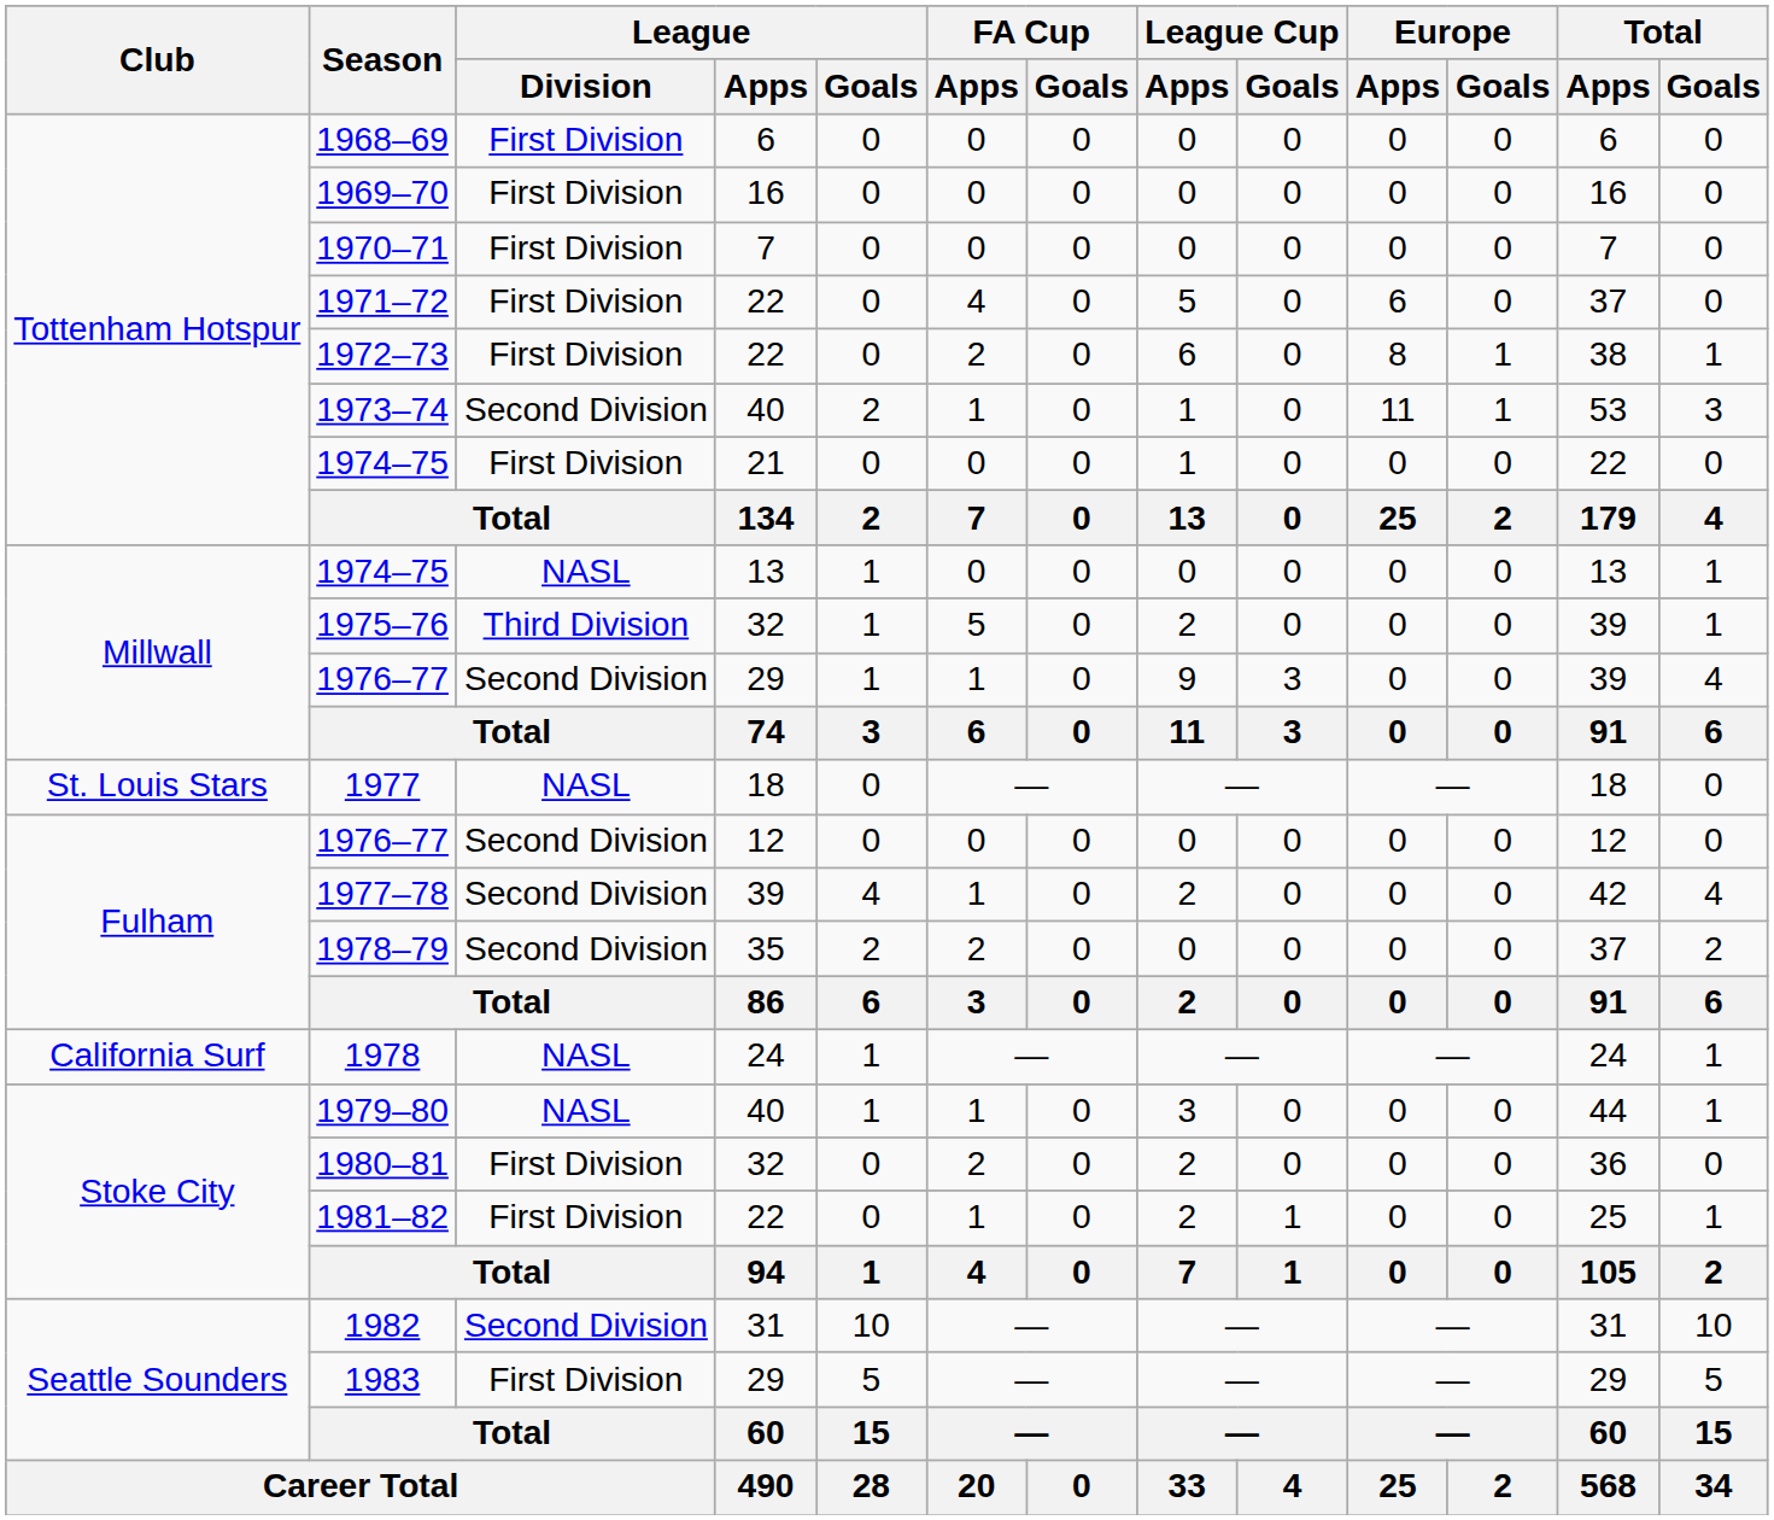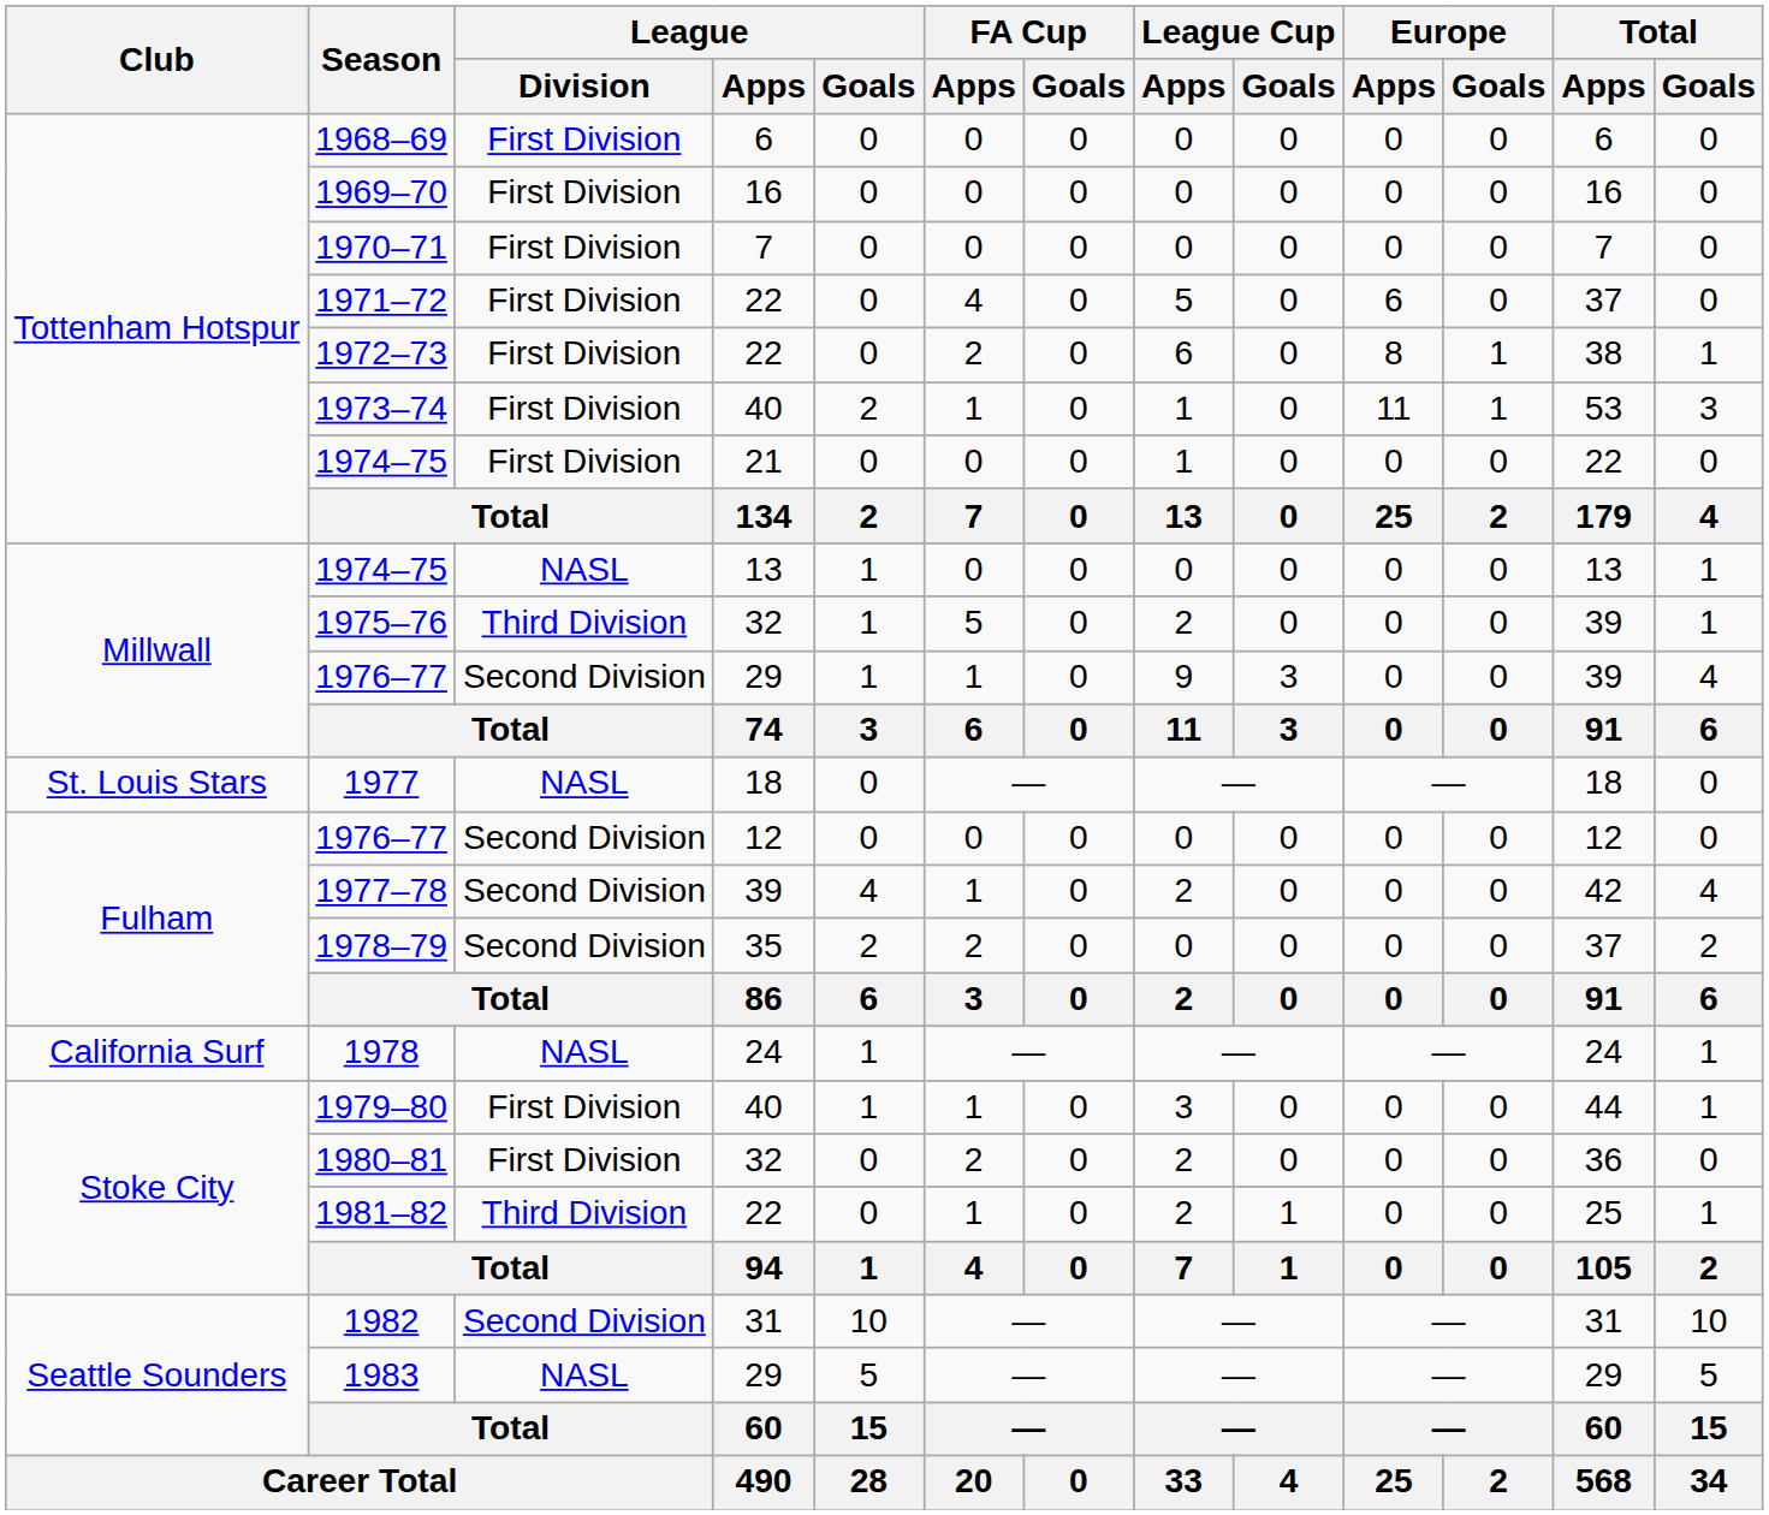 <table class="wikitable" style="text-align: center;">
 <tr>
 <th rowspan="2">Club</th>
 <th rowspan="2">Season</th>
 <th colspan="3">League</th>
 <th colspan="2">FA Cup</th>
 <th colspan="2">League Cup</th>
 <th colspan="2">Europe</th>
 <th colspan="2">Total</th>
 </tr>
 <tr>
 <th>Division</th>
 <th>Apps</th>
 <th>Goals</th>
 <th>Apps</th>
 <th>Goals</th>
 <th>Apps</th>
 <th>Goals</th>
 <th>Apps</th>
 <th>Goals</th>
 <th>Apps</th>
 <th>Goals</th>
 </tr>
 <tr>
 <td rowspan="8"><a href='#'>Tottenham Hotspur</a></td>
 <td><a href='#'>1968–69</a></td>
 <td><a href='#'>First Division</a></td>
 <td>6</td>
 <td>0</td>
 <td>0</td>
 <td>0</td>
 <td>0</td>
 <td>0</td>
 <td>0</td>
 <td>0</td>
 <td>6</td>
 <td>0</td>
 </tr>
 <tr>
 <td><a href='#'>1969–70</a></td>
 <td>First Division</td>
 <td>16</td>
 <td>0</td>
 <td>0</td>
 <td>0</td>
 <td>0</td>
 <td>0</td>
 <td>0</td>
 <td>0</td>
 <td>16</td>
 <td>0</td>
 </tr>
 <tr>
 <td><a href='#'>1970–71</a></td>
 <td>First Division</td>
 <td>7</td>
 <td>0</td>
 <td>0</td>
 <td>0</td>
 <td>0</td>
 <td>0</td>
 <td>0</td>
 <td>0</td>
 <td>7</td>
 <td>0</td>
 </tr>
 <tr>
 <td><a href='#'>1971–72</a></td>
 <td>First Division</td>
 <td>22</td>
 <td>0</td>
 <td>4</td>
 <td>0</td>
 <td>5</td>
 <td>0</td>
 <td>6</td>
 <td>0</td>
 <td>37</td>
 <td>0</td>
 </tr>
 <tr>
 <td><a href='#'>1972–73</a></td>
 <td>First Division</td>
 <td>22</td>
 <td>0</td>
 <td>2</td>
 <td>0</td>
 <td>6</td>
 <td>0</td>
 <td>8</td>
 <td>1</td>
 <td>38</td>
 <td>1</td>
 </tr>
 <tr>
 <td><a href='#'>1973–74</a></td>
-<td>Second Division</td>
+<td>First Division</td>
 <td>40</td>
 <td>2</td>
 <td>1</td>
 <td>0</td>
 <td>1</td>
 <td>0</td>
 <td>11</td>
 <td>1</td>
 <td>53</td>
 <td>3</td>
 </tr>
 <tr>
 <td><a href='#'>1974–75</a></td>
 <td>First Division</td>
 <td>21</td>
 <td>0</td>
 <td>0</td>
 <td>0</td>
 <td>1</td>
 <td>0</td>
 <td>0</td>
 <td>0</td>
 <td>22</td>
 <td>0</td>
 </tr>
 <tr>
 <th colspan="2">Total</th>
 <th>134</th>
 <th>2</th>
 <th>7</th>
 <th>0</th>
 <th>13</th>
 <th>0</th>
 <th>25</th>
 <th>2</th>
 <th>179</th>
 <th>4</th>
 </tr>
 <tr>
 <td rowspan="4"><a href='#'>Millwall</a></td>
 <td><a href='#'>1974–75</a></td>
 <td><a href='#'>NASL</a></td>
 <td>13</td>
 <td>1</td>
 <td>0</td>
 <td>0</td>
 <td>0</td>
 <td>0</td>
 <td>0</td>
 <td>0</td>
 <td>13</td>
 <td>1</td>
 </tr>
 <tr>
 <td><a href='#'>1975–76</a></td>
 <td><a href='#'>Third Division</a></td>
 <td>32</td>
 <td>1</td>
 <td>5</td>
 <td>0</td>
 <td>2</td>
 <td>0</td>
 <td>0</td>
 <td>0</td>
 <td>39</td>
 <td>1</td>
 </tr>
 <tr>
 <td><a href='#'>1976–77</a></td>
 <td>Second Division</td>
 <td>29</td>
 <td>1</td>
 <td>1</td>
 <td>0</td>
 <td>9</td>
 <td>3</td>
 <td>0</td>
 <td>0</td>
 <td>39</td>
 <td>4</td>
 </tr>
 <tr>
 <th colspan="2">Total</th>
 <th>74</th>
 <th>3</th>
 <th>6</th>
 <th>0</th>
 <th>11</th>
 <th>3</th>
 <th>0</th>
 <th>0</th>
 <th>91</th>
 <th>6</th>
 </tr>
 <tr>
 <td><a href='#'>St. Louis Stars</a></td>
 <td><a href='#'>1977</a></td>
 <td><a href='#'>NASL</a></td>
 <td>18</td>
 <td>0</td>
 <td colspan="2">—</td>
 <td colspan="2">—</td>
 <td colspan="2">—</td>
 <td>18</td>
 <td>0</td>
 </tr>
 <tr>
 <td rowspan="4"><a href='#'>Fulham</a></td>
 <td><a href='#'>1976–77</a></td>
 <td>Second Division</td>
 <td>12</td>
 <td>0</td>
 <td>0</td>
 <td>0</td>
 <td>0</td>
 <td>0</td>
 <td>0</td>
 <td>0</td>
 <td>12</td>
 <td>0</td>
 </tr>
 <tr>
 <td><a href='#'>1977–78</a></td>
 <td>Second Division</td>
 <td>39</td>
 <td>4</td>
 <td>1</td>
 <td>0</td>
 <td>2</td>
 <td>0</td>
 <td>0</td>
 <td>0</td>
 <td>42</td>
 <td>4</td>
 </tr>
 <tr>
 <td><a href='#'>1978–79</a></td>
 <td>Second Division</td>
 <td>35</td>
 <td>2</td>
 <td>2</td>
 <td>0</td>
 <td>0</td>
 <td>0</td>
 <td>0</td>
 <td>0</td>
 <td>37</td>
 <td>2</td>
 </tr>
 <tr>
 <th colspan="2">Total</th>
 <th>86</th>
 <th>6</th>
 <th>3</th>
 <th>0</th>
 <th>2</th>
 <th>0</th>
 <th>0</th>
 <th>0</th>
 <th>91</th>
 <th>6</th>
 </tr>
 <tr>
 <td><a href='#'>California Surf</a></td>
 <td><a href='#'>1978</a></td>
 <td><a href='#'>NASL</a></td>
 <td>24</td>
 <td>1</td>
 <td colspan="2">—</td>
 <td colspan="2">—</td>
 <td colspan="2">—</td>
 <td>24</td>
 <td>1</td>
 </tr>
 <tr>
 <td rowspan="4"><a href='#'>Stoke City</a></td>
 <td><a href='#'>1979–80</a></td>
-<td><a href='#'>NASL</a></td>
+<td>First Division</td>
 <td>40</td>
 <td>1</td>
 <td>1</td>
 <td>0</td>
 <td>3</td>
 <td>0</td>
 <td>0</td>
 <td>0</td>
 <td>44</td>
 <td>1</td>
 </tr>
 <tr>
 <td><a href='#'>1980–81</a></td>
 <td>First Division</td>
 <td>32</td>
 <td>0</td>
 <td>2</td>
 <td>0</td>
 <td>2</td>
 <td>0</td>
 <td>0</td>
 <td>0</td>
 <td>36</td>
 <td>0</td>
 </tr>
 <tr>
 <td><a href='#'>1981–82</a></td>
-<td>First Division</td>
+<td><a href='#'>Third Division</a></td>
 <td>22</td>
 <td>0</td>
 <td>1</td>
 <td>0</td>
 <td>2</td>
 <td>1</td>
 <td>0</td>
 <td>0</td>
 <td>25</td>
 <td>1</td>
 </tr>
 <tr>
 <th colspan="2">Total</th>
 <th>94</th>
 <th>1</th>
 <th>4</th>
 <th>0</th>
 <th>7</th>
 <th>1</th>
 <th>0</th>
 <th>0</th>
 <th>105</th>
 <th>2</th>
 </tr>
 <tr>
 <td rowspan="3"><a href='#'>Seattle Sounders</a></td>
 <td><a href='#'>1982</a></td>
 <td><a href='#'>Second Division</a></td>
 <td>31</td>
 <td>10</td>
 <td colspan="2">—</td>
 <td colspan="2">—</td>
 <td colspan="2">—</td>
 <td>31</td>
 <td>10</td>
 </tr>
 <tr>
 <td><a href='#'>1983</a></td>
-<td>First Division</td>
+<td><a href='#'>NASL</a></td>
 <td>29</td>
 <td>5</td>
 <td colspan="2">—</td>
 <td colspan="2">—</td>
 <td colspan="2">—</td>
 <td>29</td>
 <td>5</td>
 </tr>
 <tr>
 <th colspan="2">Total</th>
 <th>60</th>
 <th>15</th>
 <th colspan="2">—</th>
 <th colspan="2">—</th>
 <th colspan="2">—</th>
 <th>60</th>
 <th>15</th>
 </tr>
 <tr>
 <th colspan="3">Career Total</th>
 <th>490</th>
 <th>28</th>
 <th>20</th>
 <th>0</th>
 <th>33</th>
 <th>4</th>
 <th>25</th>
 <th>2</th>
 <th>568</th>
 <th>34</th>
 </tr>
 </table>
